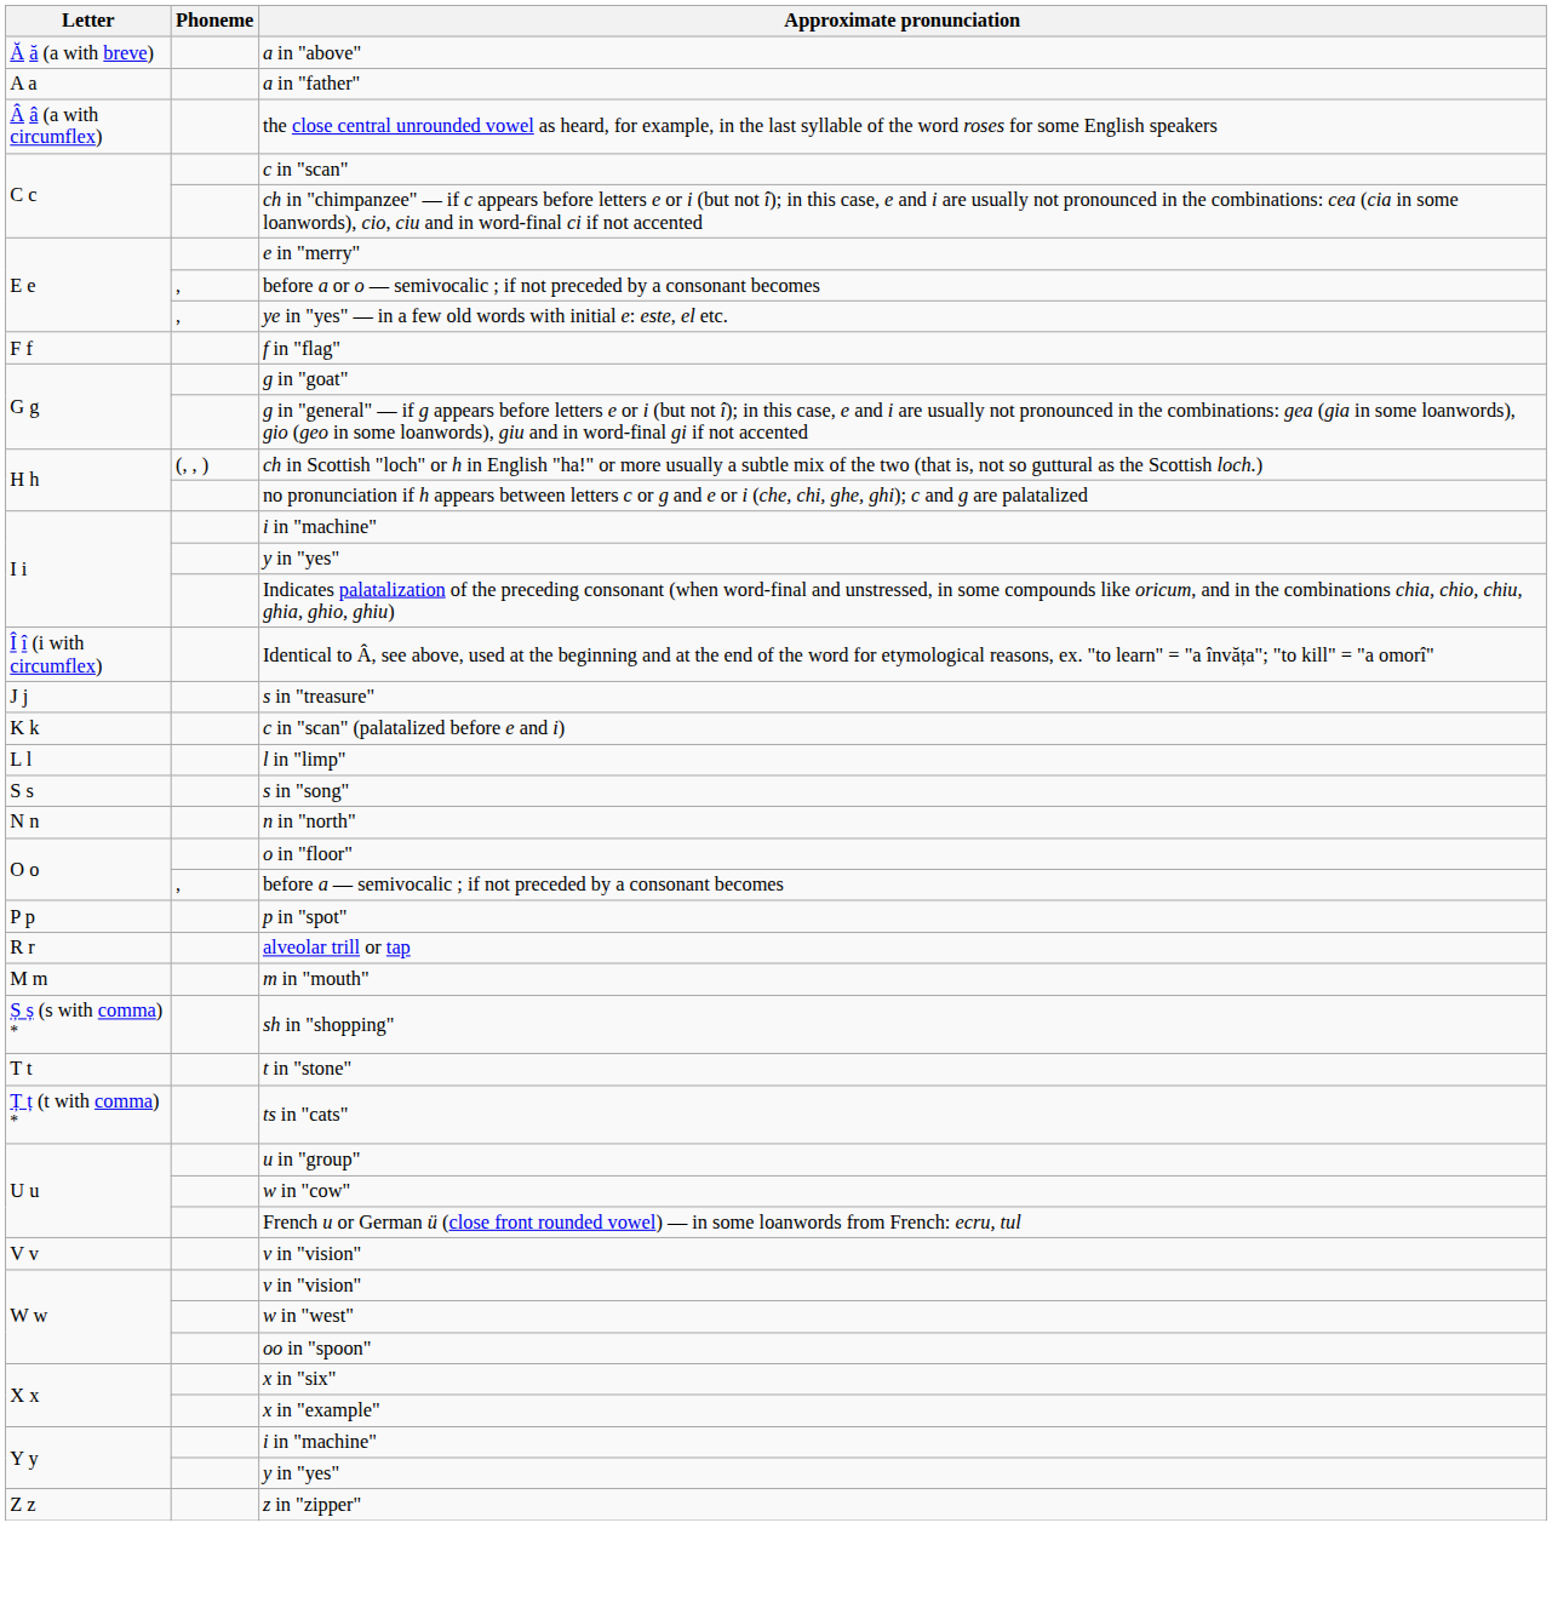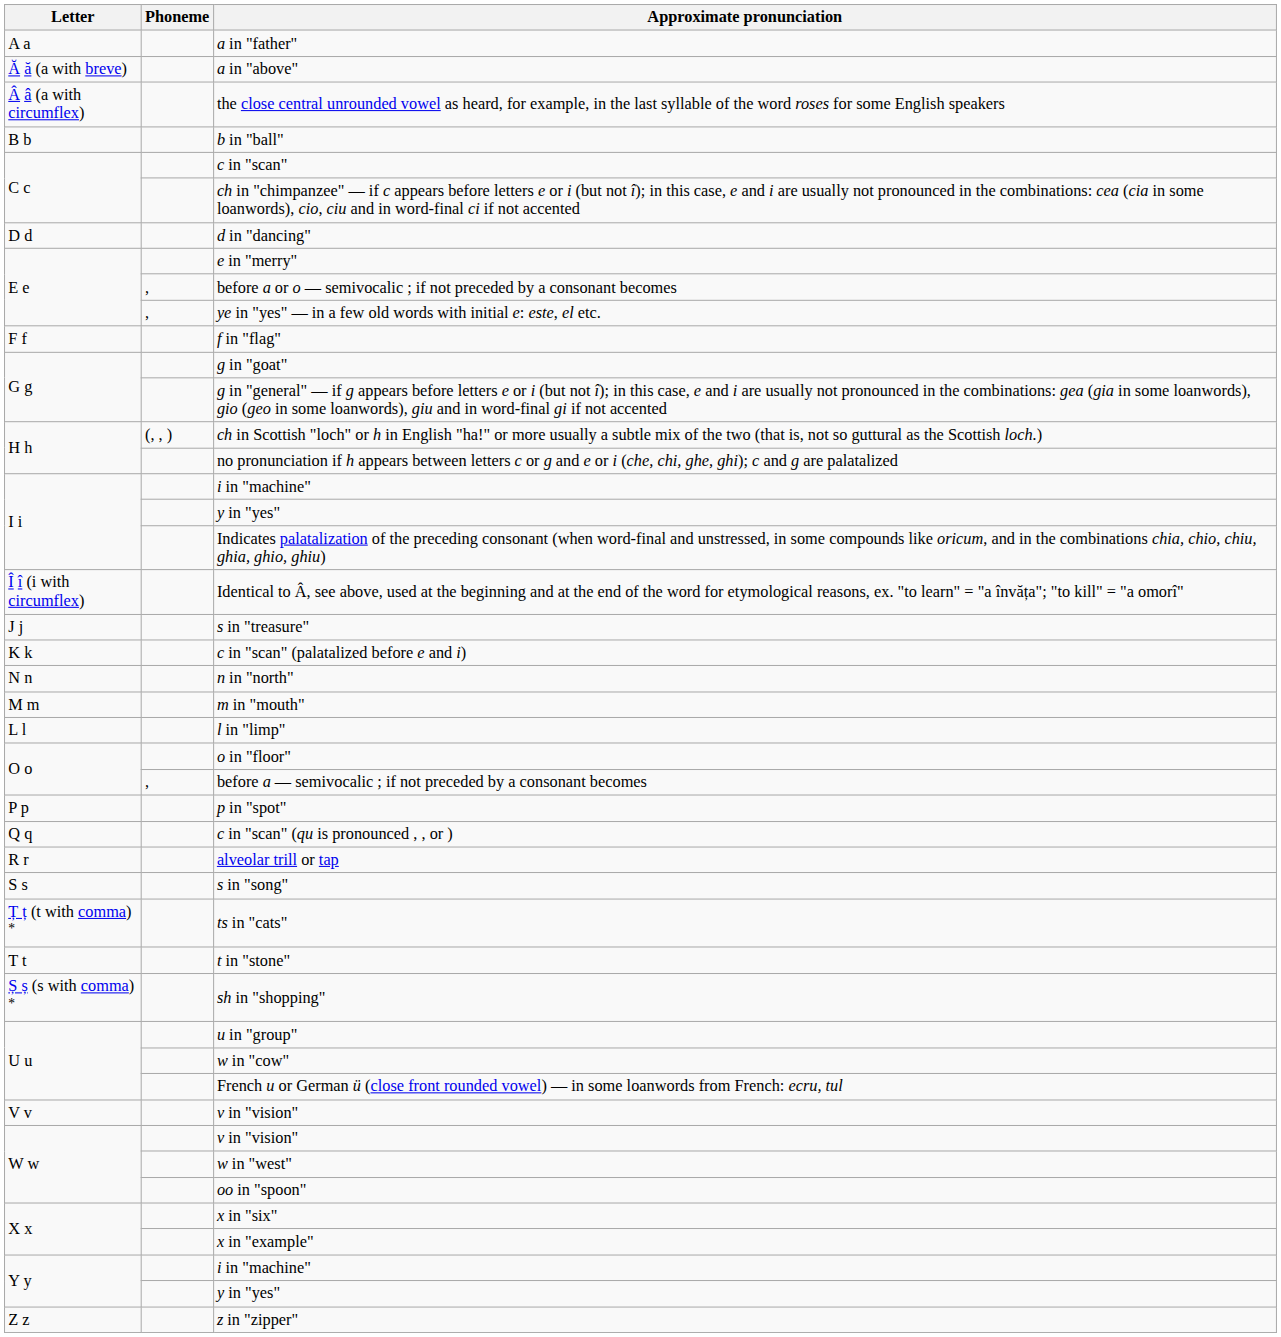 <table class="wikitable">
 <tr>
 <th>Letter</th>
 <th>Phoneme</th>
 <th>Approximate pronunciation</th>
 </tr>
 <tr>
+<td>A a</td>
+<td></td>
+<td><em>a</em> in "father"</td>
+</tr>
+<tr>
 <td><a href='#'>Ă</a> <a href='#'>ă</a> (a with <a href='#'>breve</a>)</td>
 <td></td>
 <td><em>a</em> in "above"</td>
 </tr>
 <tr>
-<td>A a</td>
-<td></td>
-<td><em>a</em> in "father"</td>
-</tr>
-<tr>
 <td><a href='#'>Â</a> <a href='#'>â</a> (a with <a href='#'>circumflex</a>)</td>
 <td></td>
 <td>the <a href='#'>close central unrounded vowel</a> as heard, for example, in the last syllable of the word <em>roses</em> for some English speakers</td>
+</tr>
+<tr>
+<td>B b</td>
+<td></td>
+<td><em>b</em> in "ball"</td>
 </tr>
 <tr>
 <td rowspan="2">C c</td>
 <td></td>
 <td><em>c</em> in "scan"</td>
 </tr>
 <tr>
 <td></td>
 <td><em>ch</em> in "chimpanzee" — if <em>c</em> appears before letters <em>e</em> or <em>i</em> (but not <em>î</em>); in this case, <em>e</em> and <em>i</em> are usually not pronounced in the combinations: <em>cea</em> (<em>cia</em> in some loanwords), <em>cio</em>, <em>ciu</em> and in word-final <em>ci</em> if not accented</td>
+</tr>
+<tr>
+<td>D d</td>
+<td></td>
+<td><em>d</em> in "dancing"</td>
 </tr>
 <tr>
 <td rowspan="3">E e</td>
 <td></td>
 <td><em>e</em> in "merry"</td>
 </tr>
 <tr>
 <td>, </td>
 <td>before <em>a</em> or <em>o</em> — semivocalic ; if not preceded by a consonant becomes  </td>
 </tr>
 <tr>
 <td>, </td>
 <td><em>ye</em> in "yes" — in a few old words with initial <em>e</em>: <em>este</em>, <em>el</em> etc.</td>
 </tr>
 <tr>
 <td>F f</td>
 <td></td>
 <td><em>f</em> in "flag"</td>
 </tr>
 <tr>
 <td rowspan="2">G g</td>
 <td></td>
 <td><em>g</em> in "goat"</td>
 </tr>
 <tr>
 <td></td>
 <td><em>g</em> in "general" — if <em>g</em> appears before letters <em>e</em> or <em>i</em> (but not <em>î</em>); in this case, <em>e</em> and <em>i</em> are usually not pronounced in the combinations: <em>gea</em> (<em>gia</em> in some loanwords), <em>gio</em> (<em>geo</em> in some loanwords), <em>giu</em> and in word-final <em>gi</em> if not accented</td>
 </tr>
 <tr>
 <td rowspan="2">H h</td>
 <td> (, , )</td>
 <td><em>ch</em> in Scottish "loch" or <em>h</em> in English "ha!" or more usually a subtle mix of the two (that is, not so guttural as the Scottish <em>loch.</em>)</td>
 </tr>
 <tr>
 <td></td>
 <td>no pronunciation if <em>h</em> appears between letters <em>c</em> or <em>g</em> and <em>e</em> or <em>i</em> (<em>che, chi, ghe, ghi</em>); <em>c</em> and <em>g</em> are palatalized</td>
 </tr>
 <tr>
 <td rowspan="3">I i</td>
 <td></td>
 <td><em>i</em> in "machine"</td>
 </tr>
 <tr>
 <td></td>
 <td><em>y</em> in "yes"</td>
 </tr>
 <tr>
 <td></td>
 <td>Indicates <a href='#'>palatalization</a> of the preceding consonant (when word-final and unstressed, in some compounds like <em>oricum</em>, and in the combinations <em>chia, chio, chiu, ghia, ghio, ghiu</em>)</td>
 </tr>
 <tr>
 <td><a href='#'>Î</a> <a href='#'>î</a> (i with <a href='#'>circumflex</a>)</td>
 <td></td>
 <td>Identical to Â, see above, used at the beginning and at the end of the word for etymological reasons, ex. "to learn" = "a învăța"; "to kill" = "a omorî"</td>
 </tr>
 <tr>
 <td>J j</td>
 <td></td>
 <td><em>s</em> in "treasure"</td>
 </tr>
 <tr>
 <td>K k</td>
 <td></td>
 <td><em>c</em> in "scan" (palatalized before <em>e</em> and <em>i</em>)</td>
 </tr>
 <tr>
+<td>N n</td>
+<td></td>
+<td><em>n</em> in "north"</td>
+</tr>
+<tr>
+<td>M m</td>
+<td></td>
+<td><em>m</em> in "mouth"</td>
+</tr>
+<tr>
 <td>L l</td>
 <td></td>
 <td><em>l</em> in "limp"</td>
-</tr>
-<tr>
-<td>S s</td>
-<td></td>
-<td><em>s</em> in "song"</td>
-</tr>
-<tr>
-<td>N n</td>
-<td></td>
-<td><em>n</em> in "north"</td>
 </tr>
 <tr>
 <td rowspan="2">O o</td>
 <td></td>
 <td><em>o</em> in "floor"</td>
 </tr>
 <tr>
 <td>, </td>
 <td>before <em>a</em> — semivocalic ; if not preceded by a consonant becomes </td>
 </tr>
 <tr>
 <td>P p</td>
 <td></td>
 <td><em>p</em> in "spot"</td>
 </tr>
 <tr>
+<td>Q q</td>
+<td></td>
+<td><em>c</em> in "scan"  (<em>qu</em> is pronounced , , or )</td>
+</tr>
+<tr>
 <td>R r</td>
 <td></td>
 <td><a href='#'>alveolar trill</a> or <a href='#'>tap</a></td>
 </tr>
 <tr>
-<td>M m</td>
+<td>S s</td>
 <td></td>
-<td><em>m</em> in "mouth"</td>
+<td><em>s</em> in "song"</td>
 </tr>
 <tr>
-<td><a href='#'>Ș ș</a> (s with <a href='#'>comma</a>) <sup>*</sup></td>
+<td><a href='#'>Ț ț</a> (t with <a href='#'>comma</a>) <sup>*</sup></td>
 <td></td>
-<td><em>sh</em> in "shopping"</td>
+<td><em>ts</em> in "cats"</td>
 </tr>
 <tr>
 <td>T t</td>
 <td></td>
 <td><em>t</em> in "stone"</td>
 </tr>
 <tr>
-<td><a href='#'>Ț ț</a> (t with <a href='#'>comma</a>) <sup>*</sup></td>
+<td><a href='#'>Ș ș</a> (s with <a href='#'>comma</a>) <sup>*</sup></td>
 <td></td>
-<td><em>ts</em> in "cats"</td>
+<td><em>sh</em> in "shopping"</td>
 </tr>
 <tr>
 <td rowspan="3">U u</td>
 <td></td>
 <td><em>u</em> in "group"</td>
 </tr>
 <tr>
 <td></td>
 <td><em>w</em> in "cow"</td>
 </tr>
 <tr>
 <td></td>
 <td>French <em>u</em> or German <em>ü</em> (<a href='#'>close front rounded vowel</a>) — in some loanwords from French: <em>ecru, tul</em></td>
 </tr>
 <tr>
 <td>V v</td>
 <td></td>
 <td><em>v</em> in "vision"</td>
 </tr>
 <tr>
 <td rowspan="3">W w</td>
 <td></td>
 <td><em>v</em> in "vision"</td>
 </tr>
 <tr>
 <td></td>
 <td><em>w</em> in "west"</td>
 </tr>
 <tr>
 <td></td>
 <td><em>oo</em> in "spoon"</td>
 </tr>
 <tr>
 <td rowspan="2">X x</td>
 <td></td>
 <td><em>x</em> in "six"</td>
 </tr>
 <tr>
 <td></td>
 <td><em>x</em> in "example"</td>
 </tr>
 <tr>
 <td rowspan="2">Y y</td>
 <td></td>
 <td><em>i</em> in "machine"</td>
 </tr>
 <tr>
 <td></td>
 <td><em>y</em> in "yes"</td>
 </tr>
 <tr>
 <td>Z z</td>
 <td></td>
 <td><em>z</em> in "zipper"</td>
 </tr>
 </table>
